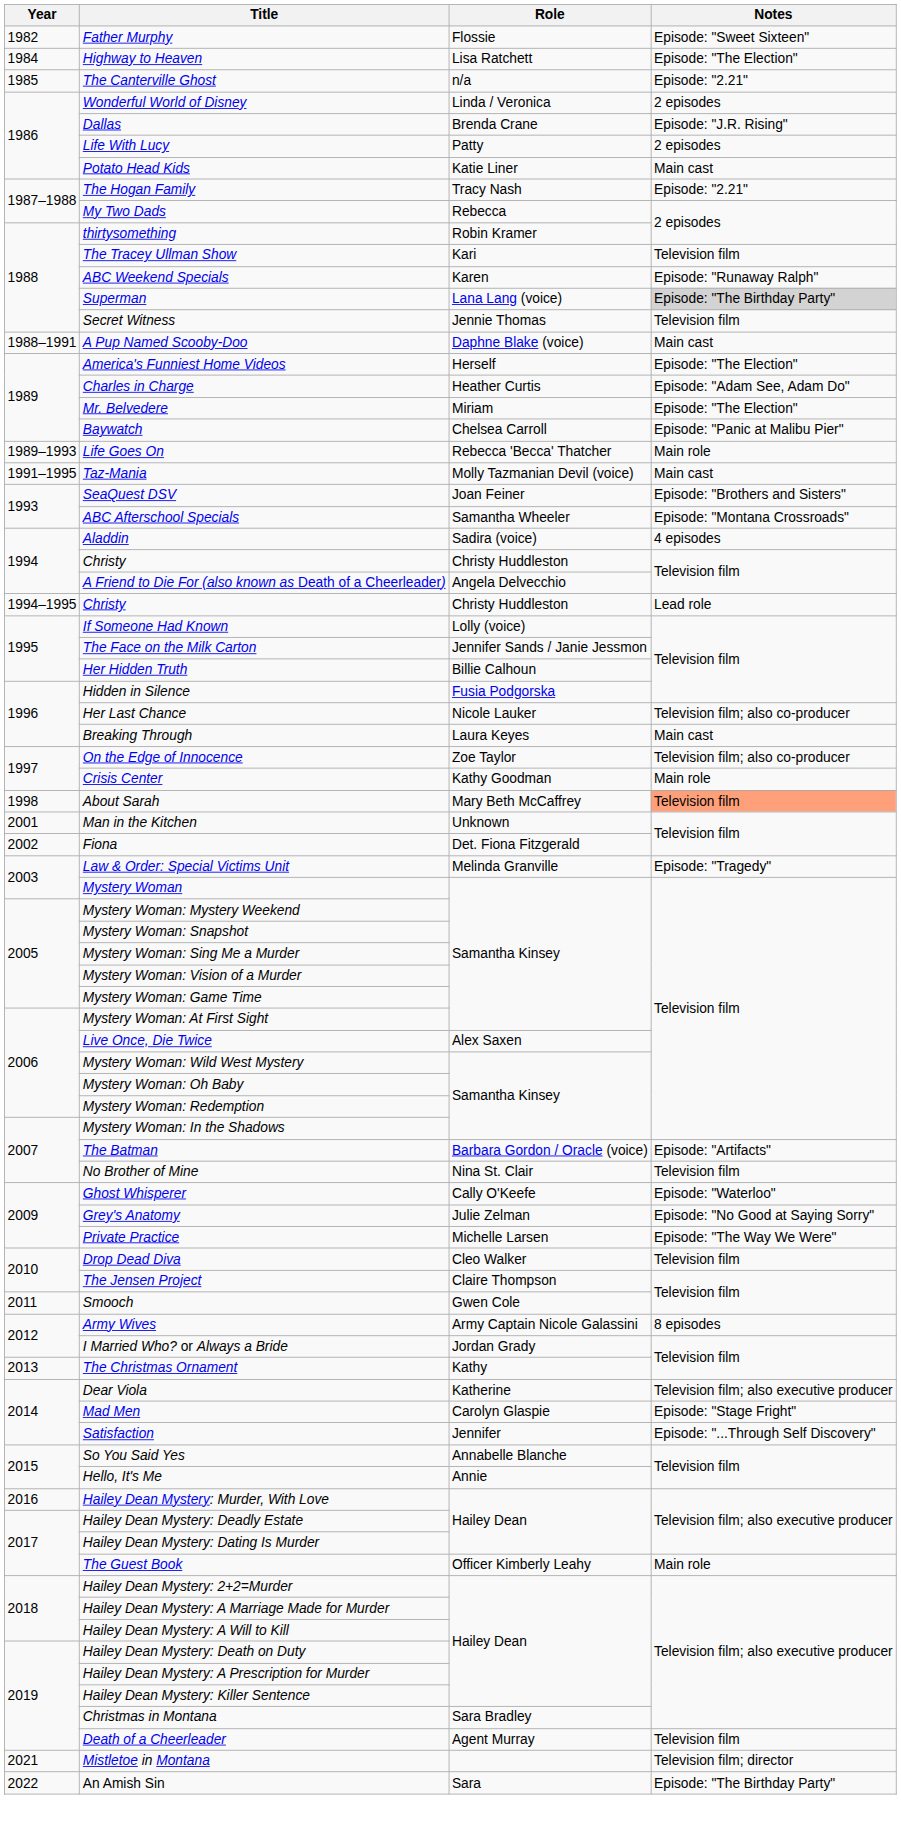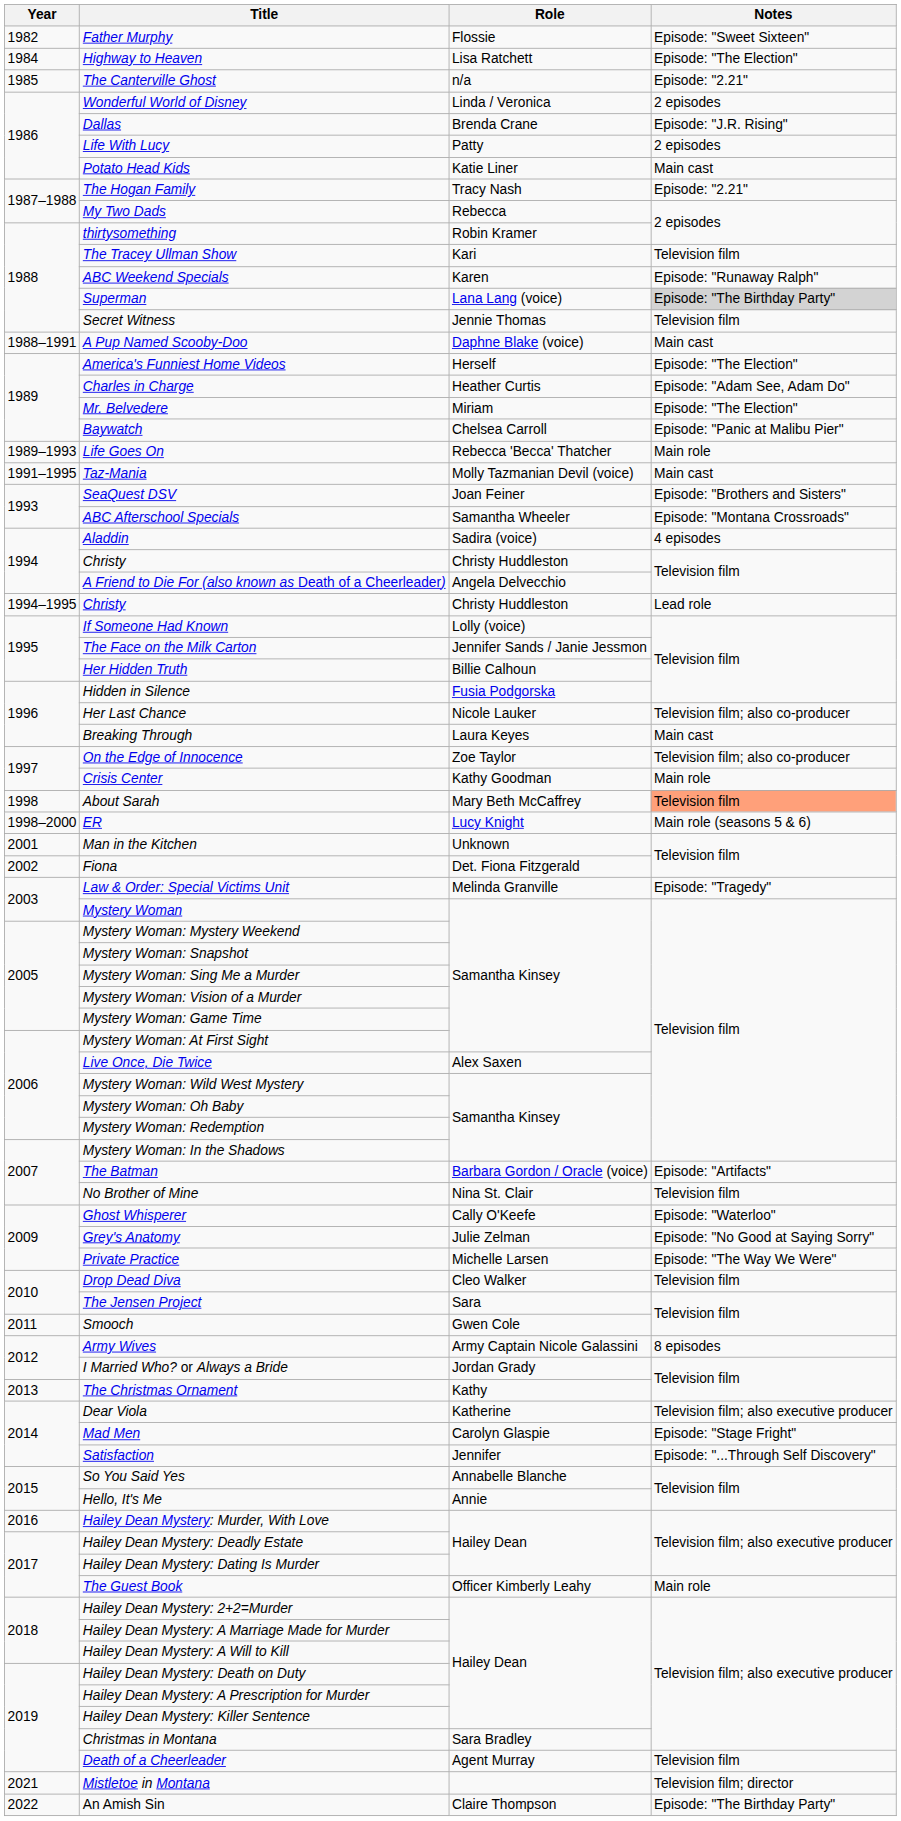 <table class="wikitable sortable">
 <tr>
 <th>Year</th>
 <th>Title</th>
 <th>Role</th>
 <th class="unsortable">Notes</th>
 </tr>
 <tr>
 <td>1982</td>
 <td><em><a href='#'>Father Murphy</a></em></td>
 <td>Flossie</td>
 <td>Episode: "Sweet Sixteen"</td>
 </tr>
 <tr>
 <td>1984</td>
 <td><em><a href='#'>Highway to Heaven</a></em></td>
 <td>Lisa Ratchett</td>
 <td>Episode: "The Election"</td>
 </tr>
 <tr>
 <td>1985</td>
 <td><em><a href='#'>The Canterville Ghost</a></em></td>
 <td>n/a</td>
 <td>Episode: "2.21"</td>
 </tr>
 <tr>
 <td rowspan=4>1986</td>
 <td><em><a href='#'>Wonderful World of Disney</a></em></td>
 <td>Linda / Veronica</td>
 <td>2 episodes</td>
 </tr>
 <tr>
 <td><em><a href='#'>Dallas</a></em></td>
 <td>Brenda Crane</td>
 <td>Episode: "J.R. Rising"</td>
 </tr>
 <tr>
 <td><em><a href='#'>Life With Lucy</a></em></td>
 <td>Patty</td>
 <td>2 episodes</td>
 </tr>
 <tr>
 <td><em><a href='#'>Potato Head Kids</a></em></td>
 <td>Katie Liner</td>
 <td>Main cast</td>
 </tr>
 <tr>
 <td rowspan="2">1987–1988</td>
 <td><em><a href='#'>The Hogan Family</a></em></td>
 <td>Tracy Nash</td>
 <td>Episode: "2.21"</td>
 </tr>
 <tr>
 <td><em><a href='#'>My Two Dads</a></em></td>
 <td>Rebecca</td>
 <td rowspan="2">2 episodes</td>
 </tr>
 <tr>
 <td rowspan=5>1988</td>
 <td><em><a href='#'>thirtysomething</a></em></td>
 <td>Robin Kramer</td>
 </tr>
 <tr>
 <td><em><a href='#'>The Tracey Ullman Show</a></em></td>
 <td>Kari</td>
 <td>Television film</td>
 </tr>
 <tr>
 <td><em><a href='#'>ABC Weekend Specials</a></em></td>
 <td>Karen</td>
 <td>Episode: "Runaway Ralph"</td>
 </tr>
 <tr>
 <td><em><a href='#'>Superman</a></em></td>
 <td><a href='#'>Lana Lang</a> (voice)</td>
 <td style="background: lightgrey;">Episode: "The Birthday Party"</td>
 </tr>
 <tr>
 <td><em>Secret Witness</em></td>
 <td>Jennie Thomas</td>
 <td>Television film</td>
 </tr>
 <tr>
 <td>1988–1991</td>
 <td><em><a href='#'>A Pup Named Scooby-Doo</a></em></td>
 <td><a href='#'>Daphne Blake</a> (voice)</td>
 <td>Main cast</td>
 </tr>
 <tr>
 <td rowspan=4>1989</td>
 <td><em><a href='#'>America's Funniest Home Videos</a></em></td>
 <td>Herself</td>
 <td>Episode: "The Election"</td>
 </tr>
 <tr>
 <td><em><a href='#'>Charles in Charge</a></em></td>
 <td>Heather Curtis</td>
 <td>Episode: "Adam See, Adam Do"</td>
 </tr>
 <tr>
 <td><em><a href='#'>Mr. Belvedere</a></em></td>
 <td>Miriam</td>
 <td>Episode: "The Election"</td>
 </tr>
 <tr>
 <td><em><a href='#'>Baywatch</a></em></td>
 <td>Chelsea Carroll</td>
 <td>Episode: "Panic at Malibu Pier"</td>
 </tr>
 <tr>
 <td>1989–1993</td>
 <td><em><a href='#'>Life Goes On</a></em></td>
 <td>Rebecca 'Becca' Thatcher</td>
 <td>Main role</td>
 </tr>
 <tr>
 <td>1991–1995</td>
 <td><em><a href='#'>Taz-Mania</a></em></td>
 <td>Molly Tazmanian Devil (voice)</td>
 <td>Main cast</td>
 </tr>
 <tr>
 <td rowspan=2>1993</td>
 <td><em><a href='#'>SeaQuest DSV</a></em></td>
 <td>Joan Feiner</td>
 <td>Episode: "Brothers and Sisters"</td>
 </tr>
 <tr>
 <td><em><a href='#'>ABC Afterschool Specials</a></em></td>
 <td>Samantha Wheeler</td>
 <td>Episode: "Montana Crossroads"</td>
 </tr>
 <tr>
 <td rowspan=3>1994</td>
 <td><em><a href='#'>Aladdin</a></em></td>
 <td>Sadira (voice)</td>
 <td>4 episodes</td>
 </tr>
 <tr>
 <td><em>Christy</em></td>
 <td>Christy Huddleston</td>
 <td rowspan=2>Television film</td>
 </tr>
 <tr>
 <td><em><a href='#'> A Friend to Die For (also known as </em>Death of a Cheerleader<em>)</a></em></td>
 <td>Angela Delvecchio</td>
 </tr>
 <tr>
 <td>1994–1995</td>
 <td><em><a href='#'>Christy</a></em></td>
 <td>Christy Huddleston</td>
 <td>Lead role</td>
 </tr>
 <tr>
 <td rowspan=3>1995</td>
 <td><em><a href='#'>If Someone Had Known</a></em></td>
 <td>Lolly (voice)</td>
 <td rowspan=4>Television film</td>
 </tr>
 <tr>
 <td><em><a href='#'>The Face on the Milk Carton</a></em></td>
 <td>Jennifer Sands / Janie Jessmon</td>
 </tr>
 <tr>
 <td><em><a href='#'>Her Hidden Truth</a></em></td>
 <td>Billie Calhoun</td>
 </tr>
 <tr>
 <td rowspan=3>1996</td>
 <td><em>Hidden in Silence</em></td>
 <td><a href='#'>Fusia Podgorska</a></td>
 </tr>
 <tr>
 <td><em>Her Last Chance</em></td>
 <td>Nicole Lauker</td>
 <td>Television film; also co-producer</td>
 </tr>
 <tr>
 <td><em>Breaking Through</em></td>
 <td>Laura Keyes</td>
 <td>Main cast</td>
 </tr>
 <tr>
 <td rowspan=2>1997</td>
 <td><em><a href='#'>On the Edge of Innocence</a></em></td>
 <td>Zoe Taylor</td>
 <td>Television film; also co-producer</td>
 </tr>
 <tr>
 <td><em><a href='#'>Crisis Center</a></em></td>
 <td>Kathy Goodman</td>
 <td>Main role</td>
 </tr>
 <tr>
 <td>1998</td>
 <td><em>About Sarah</em></td>
 <td>Mary Beth McCaffrey</td>
 <td style="background: lightsalmon;">Television film</td>
 </tr>
 <tr>
+<td>1998–2000</td>
+<td><em><a href='#'>ER</a></em></td>
+<td><a href='#'>Lucy Knight</a></td>
+<td>Main role (seasons 5 & 6)</td>
+</tr>
+<tr>
 <td>2001</td>
 <td><em>Man in the Kitchen</em></td>
 <td>Unknown</td>
 <td rowspan=2>Television film</td>
 </tr>
 <tr>
 <td>2002</td>
 <td><em>Fiona</em></td>
 <td>Det. Fiona Fitzgerald</td>
 </tr>
 <tr>
 <td rowspan=2>2003</td>
 <td><em><a href='#'>Law & Order: Special Victims Unit</a></em></td>
 <td>Melinda Granville</td>
 <td>Episode: "Tragedy"</td>
 </tr>
 <tr>
 <td><em><a href='#'>Mystery Woman</a></em></td>
 <td rowspan=7>Samantha Kinsey</td>
 <td rowspan=12>Television film</td>
 </tr>
 <tr>
 <td rowspan=5>2005</td>
 <td><em>Mystery Woman: Mystery Weekend</em></td>
 </tr>
 <tr>
 <td><em>Mystery Woman: Snapshot</em></td>
 </tr>
 <tr>
 <td><em>Mystery Woman: Sing Me a Murder</em></td>
 </tr>
 <tr>
 <td><em>Mystery Woman: Vision of a Murder</em></td>
 </tr>
 <tr>
 <td><em>Mystery Woman: Game Time</em></td>
 </tr>
 <tr>
 <td rowspan=5>2006</td>
 <td><em>Mystery Woman: At First Sight</em></td>
 </tr>
 <tr>
 <td><em><a href='#'>Live Once, Die Twice</a></em></td>
 <td>Alex Saxen</td>
 </tr>
 <tr>
 <td><em>Mystery Woman: Wild West Mystery</em></td>
 <td rowspan=4>Samantha Kinsey</td>
 </tr>
 <tr>
 <td><em>Mystery Woman: Oh Baby</em></td>
 </tr>
 <tr>
 <td><em>Mystery Woman: Redemption</em></td>
 </tr>
 <tr>
 <td rowspan=3>2007</td>
 <td><em>Mystery Woman: In the Shadows</em></td>
 </tr>
 <tr>
 <td><em><a href='#'>The Batman</a></em></td>
 <td><a href='#'>Barbara Gordon / Oracle</a> (voice)</td>
 <td>Episode: "Artifacts"</td>
 </tr>
 <tr>
 <td><em>No Brother of Mine</em></td>
 <td>Nina St. Clair</td>
 <td>Television film</td>
 </tr>
 <tr>
 <td rowspan=3>2009</td>
 <td><em><a href='#'>Ghost Whisperer</a></em></td>
 <td>Cally O'Keefe</td>
 <td>Episode: "Waterloo"</td>
 </tr>
 <tr>
 <td><em><a href='#'>Grey's Anatomy</a></em></td>
 <td>Julie Zelman</td>
 <td>Episode: "No Good at Saying Sorry"</td>
 </tr>
 <tr>
 <td><em><a href='#'>Private Practice</a></em></td>
 <td>Michelle Larsen</td>
 <td>Episode: "The Way We Were"</td>
 </tr>
 <tr>
 <td rowspan=2>2010</td>
 <td><em><a href='#'>Drop Dead Diva</a></em></td>
 <td>Cleo Walker</td>
 <td>Television film</td>
 </tr>
 <tr>
 <td><em><a href='#'>The Jensen Project</a></em></td>
-<td>Claire Thompson</td>
+<td>Sara</td>
 <td rowspan=2>Television film</td>
 </tr>
 <tr>
 <td>2011</td>
 <td><em>Smooch</em></td>
 <td>Gwen Cole</td>
 </tr>
 <tr>
 <td rowspan=2>2012</td>
 <td><em><a href='#'>Army Wives</a></em></td>
 <td>Army Captain Nicole Galassini</td>
 <td>8 episodes</td>
 </tr>
 <tr>
 <td><em>I Married Who?</em> or <em>Always a Bride</em></td>
 <td>Jordan Grady</td>
 <td rowspan=2>Television film</td>
 </tr>
 <tr>
 <td>2013</td>
 <td><em><a href='#'>The Christmas Ornament</a></em></td>
 <td>Kathy</td>
 </tr>
 <tr>
 <td rowspan=3>2014</td>
 <td><em>Dear Viola</em></td>
 <td>Katherine</td>
 <td>Television film; also executive producer</td>
 </tr>
 <tr>
 <td><em><a href='#'>Mad Men</a></em></td>
 <td>Carolyn Glaspie</td>
 <td>Episode: "Stage Fright"</td>
 </tr>
 <tr>
 <td><em><a href='#'>Satisfaction</a></em></td>
 <td>Jennifer</td>
 <td>Episode: "...Through Self Discovery"</td>
 </tr>
 <tr>
 <td rowspan=2>2015</td>
 <td><em>So You Said Yes</em></td>
 <td>Annabelle Blanche</td>
 <td rowspan=2>Television film</td>
 </tr>
 <tr>
 <td><em>Hello, It's Me</em></td>
 <td>Annie</td>
 </tr>
 <tr>
 <td>2016</td>
 <td><em><a href='#'>Hailey Dean Mystery</a>: Murder, With Love</em></td>
 <td rowspan=3>Hailey Dean</td>
 <td rowspan=3>Television film; also executive producer</td>
 </tr>
 <tr>
 <td rowspan=3>2017</td>
 <td><em>Hailey Dean Mystery: Deadly Estate</em></td>
 </tr>
 <tr>
 <td><em>Hailey Dean Mystery: Dating Is Murder</em></td>
 </tr>
 <tr>
 <td><em><a href='#'>The Guest Book</a></em></td>
 <td>Officer Kimberly Leahy</td>
 <td>Main role</td>
 </tr>
 <tr>
 <td rowspan=3>2018</td>
 <td><em>Hailey Dean Mystery: 2+2=Murder</em></td>
 <td rowspan="6">Hailey Dean</td>
 <td rowspan="7">Television film; also executive producer</td>
 </tr>
 <tr>
 <td><em>Hailey Dean Mystery: A Marriage Made for Murder</em></td>
 </tr>
 <tr>
 <td><em>Hailey Dean Mystery: A Will to Kill</em></td>
 </tr>
 <tr>
 <td rowspan="5">2019</td>
 <td><em>Hailey Dean Mystery: Death on Duty</em></td>
 </tr>
 <tr>
 <td><em>Hailey Dean Mystery: A Prescription for Murder</em></td>
 </tr>
 <tr>
 <td><em>Hailey Dean Mystery: Killer Sentence</em></td>
 </tr>
 <tr>
 <td><em>Christmas in Montana</em></td>
 <td>Sara Bradley</td>
 </tr>
 <tr>
 <td><em><a href='#'>Death of a Cheerleader</a></em></td>
 <td>Agent Murray</td>
 <td>Television film</td>
 </tr>
 <tr>
 <td>2021</td>
 <td><em><a href='#'>Mistletoe</a> in <a href='#'>Montana</a></td>
 <td></td>
 <td>Television film; director</td>
 </tr>
 <tr>
 <td>2022</td>
 <td></em>An Amish Sin<em></td>
-<td>Sara</td>
+<td>Claire Thompson</td>
 <td>Episode: "The Birthday Party"</td>
 </tr>
 </table>
